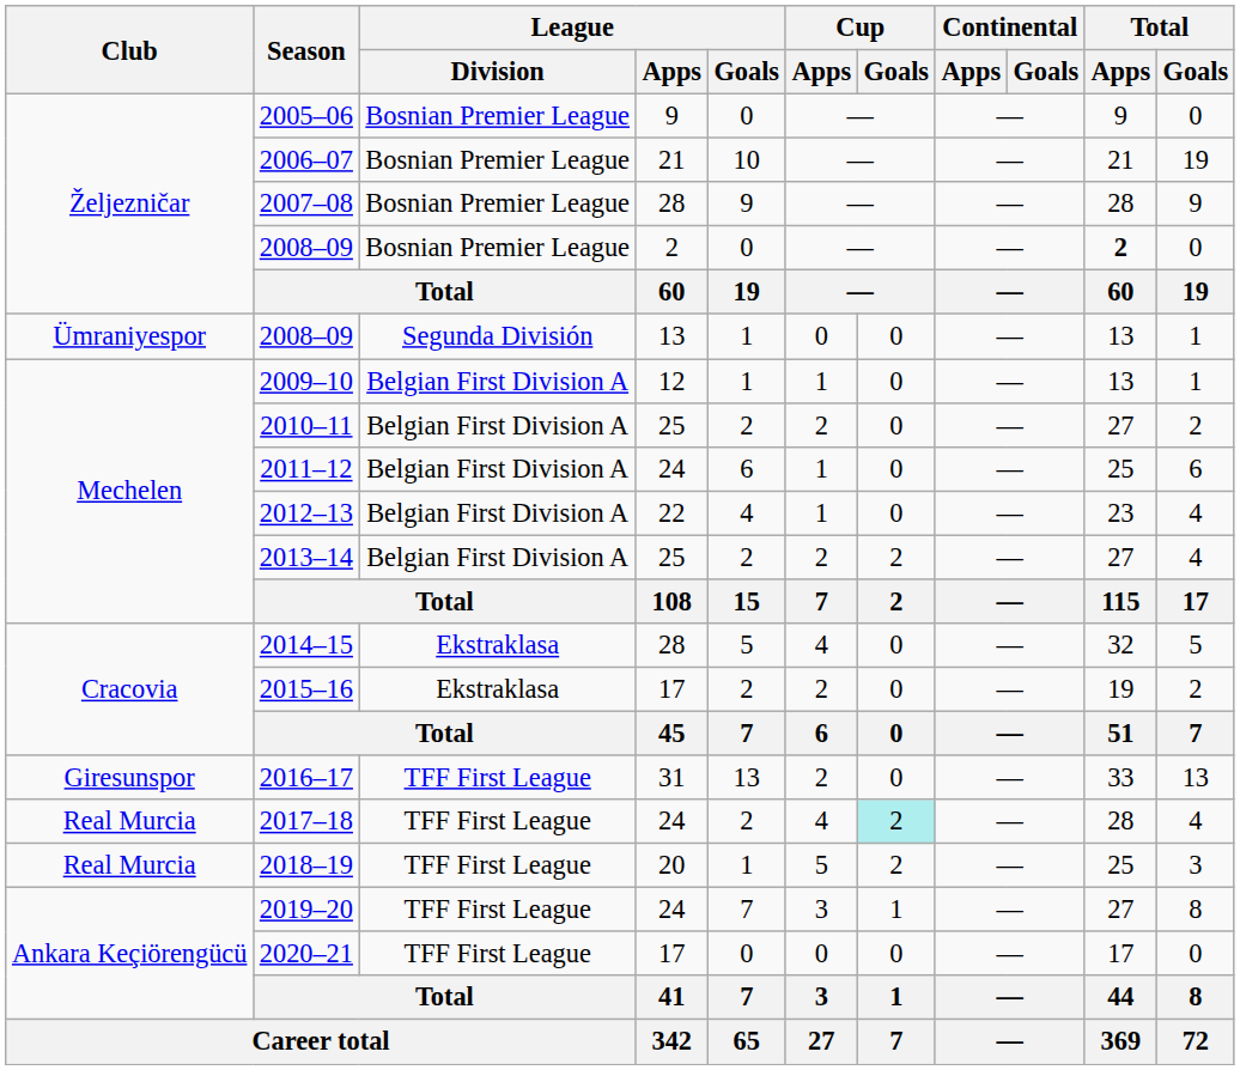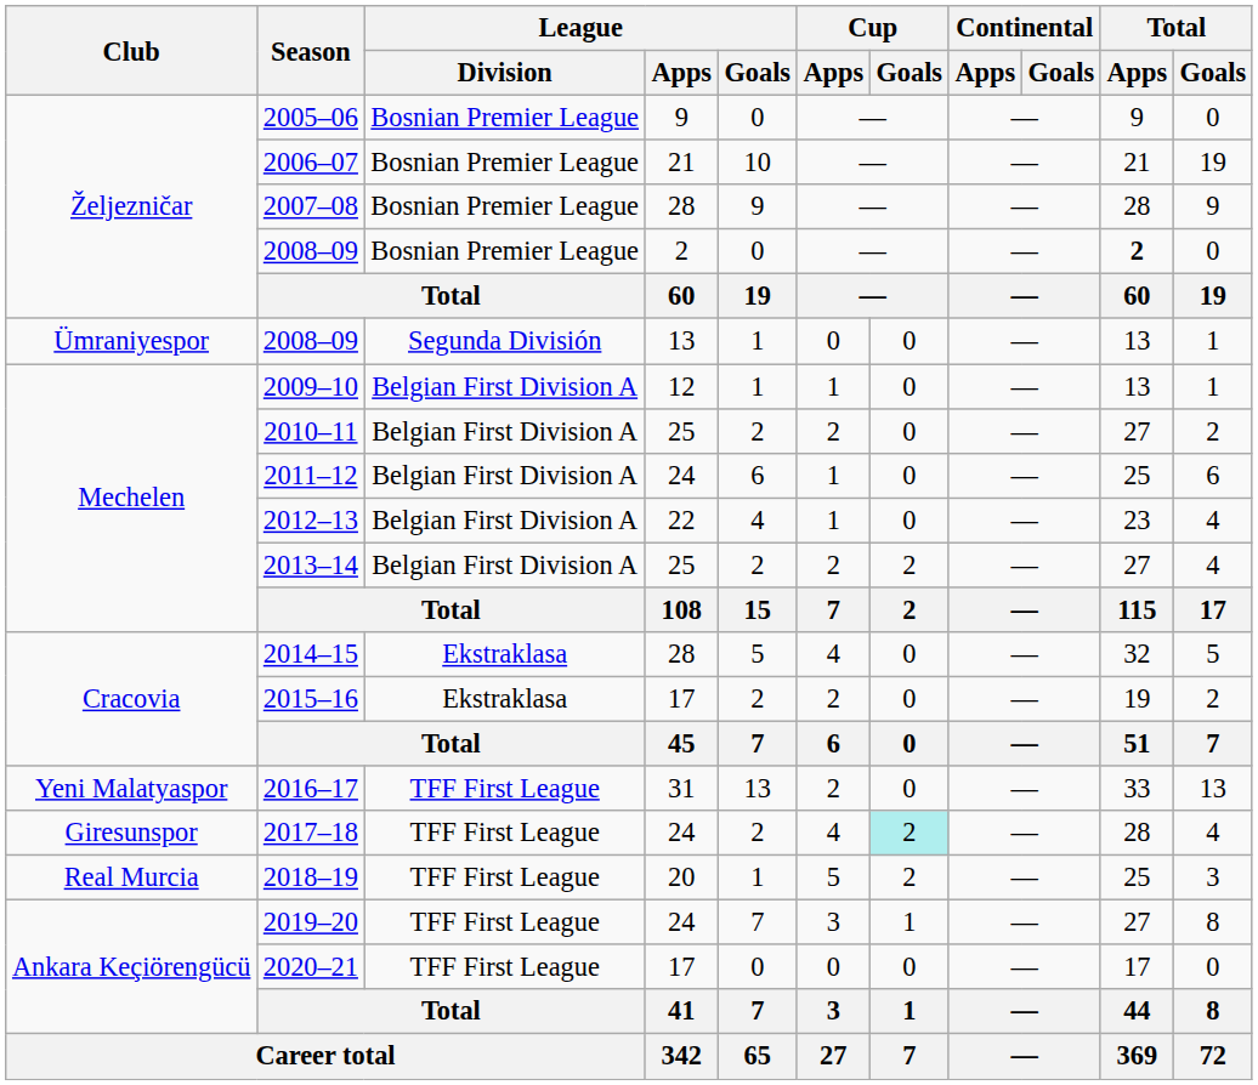 <table class=wikitable style="text-align: center;font-size:95%">
 <tr>
 <th rowspan=2>Club</th>
 <th rowspan=2>Season</th>
 <th colspan=3>League</th>
 <th colspan=2>Cup</th>
 <th colspan=2>Continental</th>
 <th colspan=2>Total</th>
 </tr>
 <tr>
 <th>Division</th>
 <th>Apps</th>
 <th>Goals</th>
 <th>Apps</th>
 <th>Goals</th>
 <th>Apps</th>
 <th>Goals</th>
 <th>Apps</th>
 <th>Goals</th>
 </tr>
 <tr>
 <td rowspan=5><a href='#'>Željezničar</a></td>
 <td><a href='#'>2005–06</a></td>
 <td><a href='#'>Bosnian Premier League</a></td>
 <td>9</td>
 <td>0</td>
 <td colspan=2>—</td>
 <td colspan=2>—</td>
 <td>9</td>
 <td>0</td>
 </tr>
 <tr>
 <td><a href='#'>2006–07</a></td>
 <td>Bosnian Premier League</td>
 <td>21</td>
 <td>10</td>
 <td colspan=2>—</td>
 <td colspan=2>—</td>
 <td>21</td>
 <td>19</td>
 </tr>
 <tr>
 <td><a href='#'>2007–08</a></td>
 <td>Bosnian Premier League</td>
 <td>28</td>
 <td>9</td>
 <td colspan=2>—</td>
 <td colspan=2>—</td>
 <td>28</td>
 <td>9</td>
 </tr>
 <tr>
 <td><a href='#'>2008–09</a></td>
 <td>Bosnian Premier League</td>
 <td>2</td>
 <td>0</td>
 <td colspan=2>—</td>
 <td colspan=2>—</td>
 <td><strong>2</strong></td>
 <td>0</td>
 </tr>
 <tr>
 <th colspan=2>Total</th>
 <th>60</th>
 <th>19</th>
 <th colspan=2>—</th>
 <th colspan=2>—</th>
 <th>60</th>
 <th>19</th>
 </tr>
 <tr>
 <td><a href='#'>Ümraniyespor</a></td>
 <td><a href='#'>2008–09</a></td>
 <td><a href='#'>Segunda División</a></td>
 <td>13</td>
 <td>1</td>
 <td>0</td>
 <td>0</td>
 <td colspan=2>—</td>
 <td>13</td>
 <td>1</td>
 </tr>
 <tr>
 <td rowspan=6><a href='#'>Mechelen</a></td>
 <td><a href='#'>2009–10</a></td>
 <td><a href='#'>Belgian First Division A</a></td>
 <td>12</td>
 <td>1</td>
 <td>1</td>
 <td>0</td>
 <td colspan=2>—</td>
 <td>13</td>
 <td>1</td>
 </tr>
 <tr>
 <td><a href='#'>2010–11</a></td>
 <td>Belgian First Division A</td>
 <td>25</td>
 <td>2</td>
 <td>2</td>
 <td>0</td>
 <td colspan=2>—</td>
 <td>27</td>
 <td>2</td>
 </tr>
 <tr>
 <td><a href='#'>2011–12</a></td>
 <td>Belgian First Division A</td>
 <td>24</td>
 <td>6</td>
 <td>1</td>
 <td>0</td>
 <td colspan=2>—</td>
 <td>25</td>
 <td>6</td>
 </tr>
 <tr>
 <td><a href='#'>2012–13</a></td>
 <td>Belgian First Division A</td>
 <td>22</td>
 <td>4</td>
 <td>1</td>
 <td>0</td>
 <td colspan=2>—</td>
 <td>23</td>
 <td>4</td>
 </tr>
 <tr>
 <td><a href='#'>2013–14</a></td>
 <td>Belgian First Division A</td>
 <td>25</td>
 <td>2</td>
 <td>2</td>
 <td>2</td>
 <td colspan=2>—</td>
 <td>27</td>
 <td>4</td>
 </tr>
 <tr>
 <th colspan=2>Total</th>
 <th>108</th>
 <th>15</th>
 <th>7</th>
 <th>2</th>
 <th colspan=2>—</th>
 <th>115</th>
 <th>17</th>
 </tr>
 <tr>
 <td rowspan=3><a href='#'>Cracovia</a></td>
 <td><a href='#'>2014–15</a></td>
 <td><a href='#'>Ekstraklasa</a></td>
 <td>28</td>
 <td>5</td>
 <td>4</td>
 <td>0</td>
 <td colspan=2>—</td>
 <td>32</td>
 <td>5</td>
 </tr>
 <tr>
 <td><a href='#'>2015–16</a></td>
 <td>Ekstraklasa</td>
 <td>17</td>
 <td>2</td>
 <td>2</td>
 <td>0</td>
 <td colspan=2>—</td>
 <td>19</td>
 <td>2</td>
 </tr>
 <tr>
 <th colspan=2>Total</th>
 <th>45</th>
 <th>7</th>
 <th>6</th>
 <th>0</th>
 <th colspan=2>—</th>
 <th>51</th>
 <th>7</th>
 </tr>
 <tr>
-<td><a href='#'>Giresunspor</a></td>
+<td><a href='#'>Yeni Malatyaspor</a></td>
 <td><a href='#'>2016–17</a></td>
 <td><a href='#'>TFF First League</a></td>
 <td>31</td>
 <td>13</td>
 <td>2</td>
 <td>0</td>
 <td colspan=2>—</td>
 <td>33</td>
 <td>13</td>
 </tr>
 <tr>
-<td><a href='#'>Real Murcia</a></td>
+<td><a href='#'>Giresunspor</a></td>
 <td><a href='#'>2017–18</a></td>
 <td>TFF First League</td>
 <td>24</td>
 <td>2</td>
 <td>4</td>
 <td style="background: paleturquoise;">2</td>
 <td colspan=2>—</td>
 <td>28</td>
 <td>4</td>
 </tr>
 <tr>
 <td><a href='#'>Real Murcia</a></td>
 <td><a href='#'>2018–19</a></td>
 <td>TFF First League</td>
 <td>20</td>
 <td>1</td>
 <td>5</td>
 <td>2</td>
 <td colspan=2>—</td>
 <td>25</td>
 <td>3</td>
 </tr>
 <tr>
 <td rowspan=3><a href='#'>Ankara Keçiörengücü</a></td>
 <td><a href='#'>2019–20</a></td>
 <td>TFF First League</td>
 <td>24</td>
 <td>7</td>
 <td>3</td>
 <td>1</td>
 <td colspan=2>—</td>
 <td>27</td>
 <td>8</td>
 </tr>
 <tr>
 <td><a href='#'>2020–21</a></td>
 <td>TFF First League</td>
 <td>17</td>
 <td>0</td>
 <td>0</td>
 <td>0</td>
 <td colspan=2>—</td>
 <td>17</td>
 <td>0</td>
 </tr>
 <tr>
 <th colspan=2>Total</th>
 <th>41</th>
 <th>7</th>
 <th>3</th>
 <th>1</th>
 <th colspan=2>—</th>
 <th>44</th>
 <th>8</th>
 </tr>
 <tr>
 <th colspan=3>Career total</th>
 <th>342</th>
 <th>65</th>
 <th>27</th>
 <th>7</th>
 <th colspan=2>—</th>
 <th>369</th>
 <th>72</th>
 </tr>
 </table>
